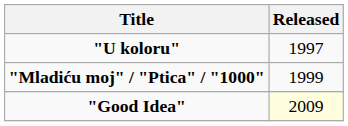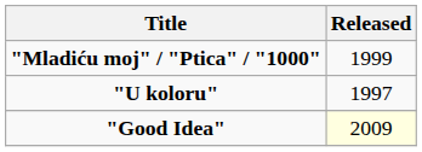 <table class="wikitable" style="font-size:95%; text-align:center;">
 <tr>
 <th>Title</th>
 <th>Released</th>
 </tr>
 <tr>
+<td><strong>"Mladiću moj" / "Ptica" / "1000"</strong></td>
+<td>1999</td>
+</tr>
+<tr>
 <td><strong>"U koloru"</strong></td>
 <td>1997</td>
-</tr>
-<tr>
-<td><strong>"Mladiću moj" / "Ptica" / "1000"</strong></td>
-<td>1999</td>
 </tr>
 <tr>
 </tr>
 <tr>
 <td><strong>"Good Idea"</strong></td>
 <td style="background: lightyellow;">2009</td>
 </tr>
 <tr>
 </tr>
 </table>
